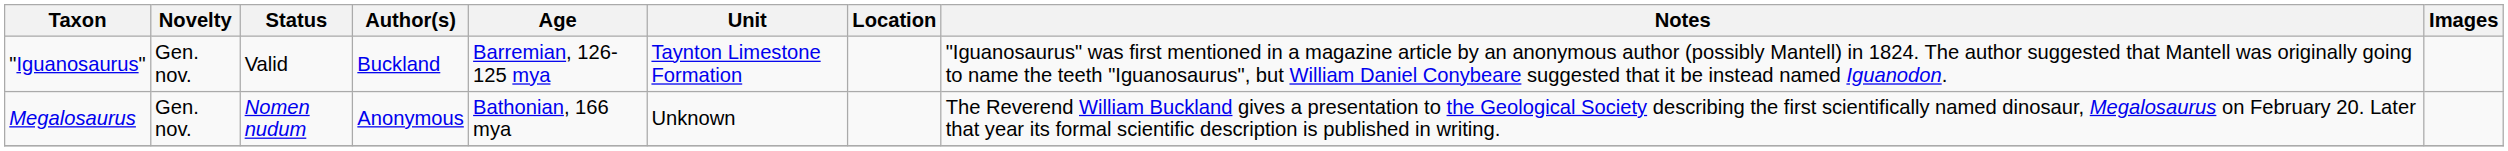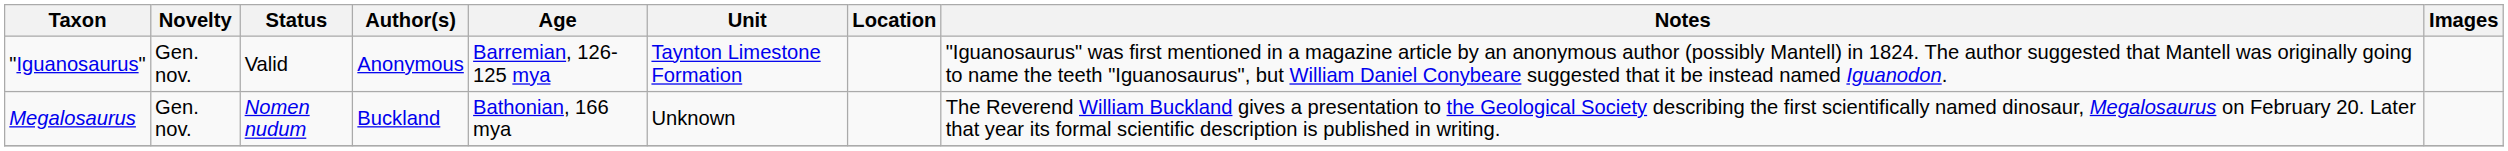 <table class="wikitable sortable" align="center" width="100%">
 <tr>
 <th>Taxon</th>
 <th>Novelty</th>
 <th>Status</th>
 <th>Author(s)</th>
 <th>Age</th>
 <th>Unit</th>
 <th>Location</th>
 <th>Notes</th>
 <th>Images</th>
 </tr>
 <tr>
 <td>"<a href='#'>Iguanosaurus</a>"</td>
 <td>Gen. nov.</td>
 <td>Valid</td>
-<td><a href='#'>Buckland</a></td>
+<td><a href='#'>Anonymous</a></td>
 <td><a href='#'>Barremian</a>, 126-125 <a href='#'>mya</a></td>
 <td><a href='#'>Taynton Limestone Formation</a></td>
 <td></td>
 <td>"Iguanosaurus" was first mentioned in a magazine article by an anonymous author (possibly Mantell) in 1824. The author suggested that Mantell was originally going to name the teeth "Iguanosaurus", but <a href='#'>William Daniel Conybeare</a> suggested that it be instead named <em><a href='#'>Iguanodon</a></em>.</td>
 <td></td>
 </tr>
 <tr>
 <td><em><a href='#'>Megalosaurus</a></em></td>
 <td>Gen. nov.</td>
 <td><em><a href='#'>Nomen nudum</a></em></td>
-<td><a href='#'>Anonymous</a></td>
+<td><a href='#'>Buckland</a></td>
 <td><a href='#'>Bathonian</a>, 166 mya</td>
 <td>Unknown</td>
 <td></td>
 <td>The Reverend <a href='#'>William Buckland</a> gives a presentation to <a href='#'>the Geological Society</a> describing the first scientifically named dinosaur, <em><a href='#'>Megalosaurus</a></em> on February 20. Later that year its formal scientific description is published in writing.</td>
 <td></td>
 </tr>
 <tr>
 </tr>
 </table>
